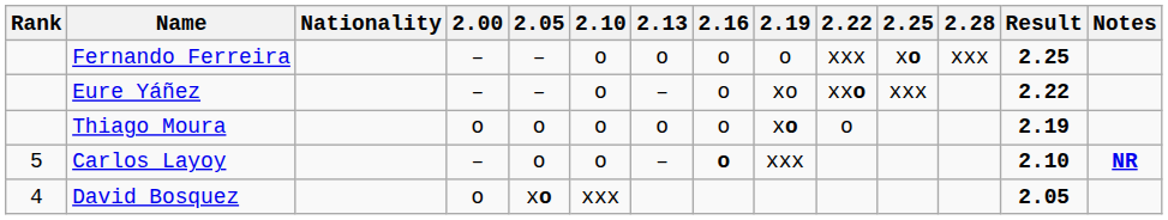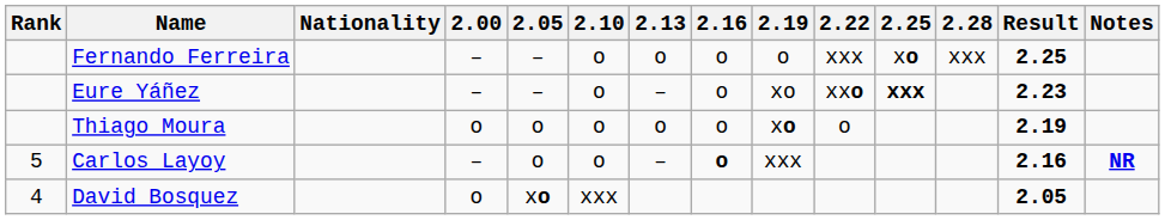 <table class="wikitable sortable" style="text-align:center">
 <tr>
 <th>Rank</th>
 <th>Name</th>
 <th>Nationality</th>
 <th>2.00</th>
 <th>2.05</th>
 <th>2.10</th>
 <th>2.13</th>
 <th>2.16</th>
 <th>2.19</th>
 <th>2.22</th>
 <th>2.25</th>
 <th>2.28</th>
 <th>Result</th>
 <th>Notes</th>
 </tr>
 <tr>
 <td></td>
 <td align=left><a href='#'>Fernando Ferreira</a></td>
 <td align=left></td>
 <td>–</td>
 <td>–</td>
 <td>o</td>
 <td>o</td>
 <td>o</td>
 <td>o</td>
 <td>xxx</td>
 <td>x<strong>o</strong></td>
 <td>xxx</td>
 <td><strong>2.25</strong></td>
 <td></td>
 </tr>
 <tr>
 <td></td>
 <td align=left><a href='#'>Eure Yáñez</a></td>
 <td align=left></td>
 <td>–</td>
 <td>–</td>
 <td>o</td>
 <td>–</td>
 <td>o</td>
 <td>xo</td>
 <td>xx<strong>o</strong></td>
-<td>xxx</td>
+<td><strong>xxx</strong></td>
 <td></td>
-<td><strong>2.22</strong></td>
+<td><strong>2.23</strong></td>
 <td></td>
 </tr>
 <tr>
 <td></td>
 <td align=left><a href='#'>Thiago Moura</a></td>
 <td align=left></td>
 <td>o</td>
 <td>o</td>
 <td>o</td>
 <td>o</td>
 <td>o</td>
 <td>x<strong>o</strong></td>
 <td>o</td>
 <td></td>
 <td></td>
 <td><strong>2.19</strong></td>
 <td></td>
 </tr>
 <tr>
 <td>5</td>
 <td align=left><a href='#'>Carlos Layoy</a></td>
 <td align=left></td>
 <td>–</td>
 <td>o</td>
 <td>o</td>
 <td>–</td>
 <td><strong>o</strong></td>
 <td>xxx</td>
 <td></td>
 <td></td>
 <td></td>
-<td><strong>2.10</strong></td>
+<td><strong>2.16</strong></td>
 <td><strong><a href='#'>NR</a></strong></td>
 </tr>
 <tr>
 <td>4</td>
 <td align=left><a href='#'>David Bosquez</a></td>
 <td align=left></td>
 <td>o</td>
 <td>x<strong>o</strong></td>
 <td>xxx</td>
 <td></td>
 <td></td>
 <td></td>
 <td></td>
 <td></td>
 <td></td>
 <td><strong>2.05</strong></td>
 <td></td>
 </tr>
 </table>
